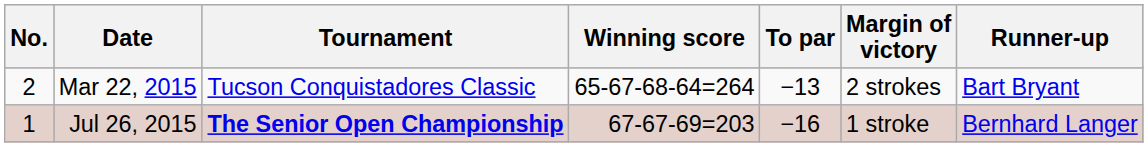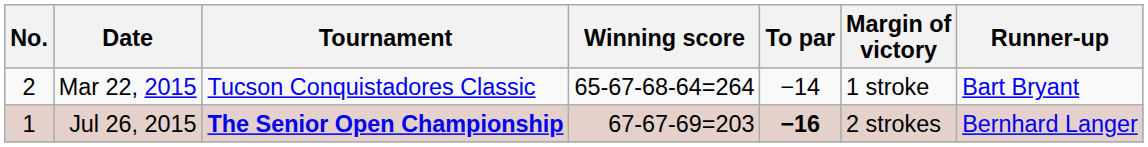 <table class="wikitable" style="font-size:95%;">
 <tr>
 <th>No.</th>
 <th>Date</th>
 <th>Tournament</th>
 <th>Winning score</th>
 <th>To par</th>
 <th>Margin of<br>victory</th>
 <th>Runner-up</th>
 </tr>
 <tr>
 <td align=center>2</td>
 <td align=right>Mar 22, <a href='#'>2015</a></td>
 <td><a href='#'>Tucson Conquistadores Classic</a></td>
 <td align=right>65-67-68-64=264</td>
-<td align=center>−13</td>
-<td>2 strokes</td>
+<td align=center>−14</td>
+<td>1 stroke</td>
 <td> <a href='#'>Bart Bryant</a></td>
 </tr>
 <tr style="background:#e5d1cb;">
 <td align=center>1</td>
 <td align=right>Jul 26, 2015</td>
 <td><strong><a href='#'>The Senior Open Championship</a></strong></td>
 <td align=right>67-67-69=203</td>
-<td align=center>−16</td>
-<td>1 stroke</td>
+<td align=center><strong>−16</strong></td>
+<td>2 strokes</td>
 <td> <a href='#'>Bernhard Langer</a></td>
 </tr>
 </table>
